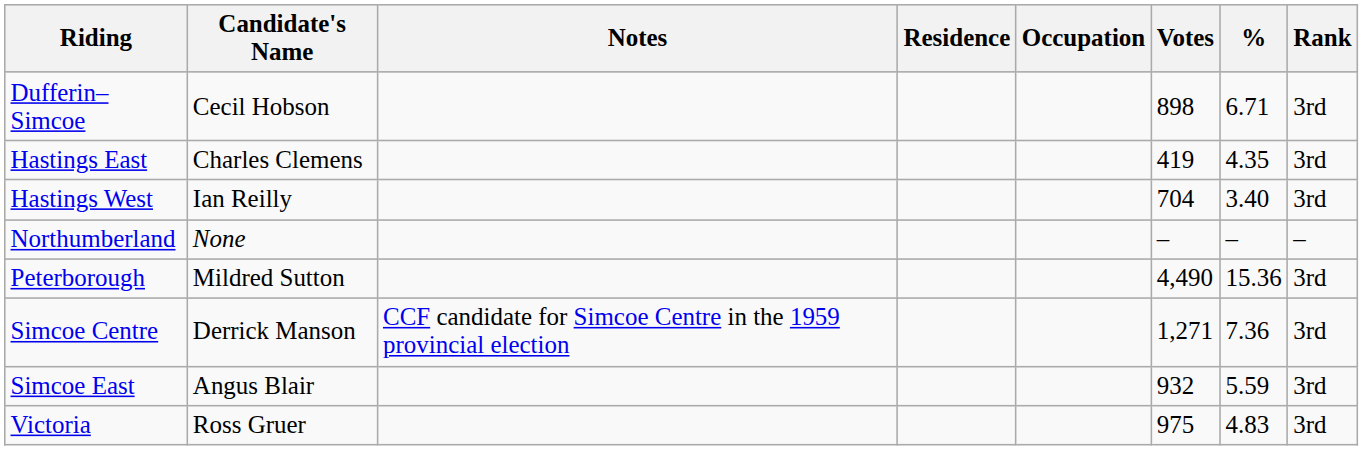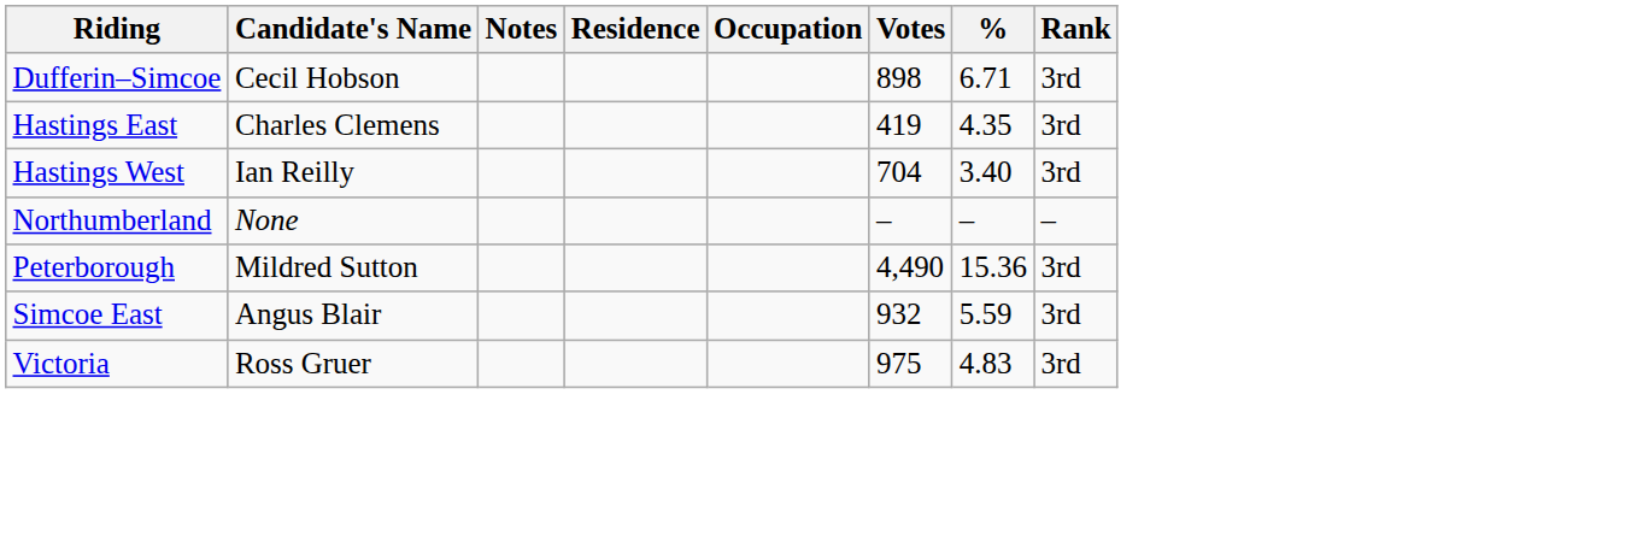 <table class="wikitable sortable">
 <tr>
 <th>Riding<br></th>
 <th>Candidate's Name</th>
 <th>Notes</th>
 <th>Residence</th>
 <th>Occupation</th>
 <th>Votes</th>
 <th>%</th>
 <th>Rank</th>
 </tr>
 <tr>
 <td><a href='#'>Dufferin–Simcoe</a></td>
 <td>Cecil Hobson</td>
 <td></td>
 <td></td>
 <td></td>
 <td>898</td>
 <td>6.71</td>
 <td>3rd</td>
 </tr>
 <tr>
 <td><a href='#'>Hastings East</a></td>
 <td>Charles Clemens</td>
 <td></td>
 <td></td>
 <td></td>
 <td>419</td>
 <td>4.35</td>
 <td>3rd</td>
 </tr>
 <tr>
 <td><a href='#'>Hastings West</a></td>
 <td>Ian Reilly</td>
 <td></td>
 <td></td>
 <td></td>
 <td>704</td>
 <td>3.40</td>
 <td>3rd</td>
 </tr>
 <tr>
 <td><a href='#'>Northumberland</a></td>
 <td><em>None</em></td>
 <td></td>
 <td></td>
 <td></td>
 <td>–</td>
 <td>–</td>
 <td>–</td>
 </tr>
 <tr>
 <td><a href='#'>Peterborough</a></td>
 <td>Mildred Sutton</td>
 <td></td>
 <td></td>
 <td></td>
 <td>4,490</td>
 <td>15.36</td>
 <td>3rd</td>
 </tr>
 <tr>
-<td><a href='#'>Simcoe Centre</a></td>
-<td>Derrick Manson</td>
-<td><a href='#'>CCF</a> candidate for <a href='#'>Simcoe Centre</a> in the <a href='#'>1959 provincial election</a></td>
-<td></td>
-<td></td>
-<td>1,271</td>
-<td>7.36</td>
-<td>3rd</td>
-</tr>
-<tr>
 <td><a href='#'>Simcoe East</a></td>
 <td>Angus Blair</td>
 <td></td>
 <td></td>
 <td></td>
 <td>932</td>
 <td>5.59</td>
 <td>3rd</td>
 </tr>
 <tr>
 <td><a href='#'>Victoria</a></td>
 <td>Ross Gruer</td>
 <td></td>
 <td></td>
 <td></td>
 <td>975</td>
 <td>4.83</td>
 <td>3rd</td>
 </tr>
 </table>
